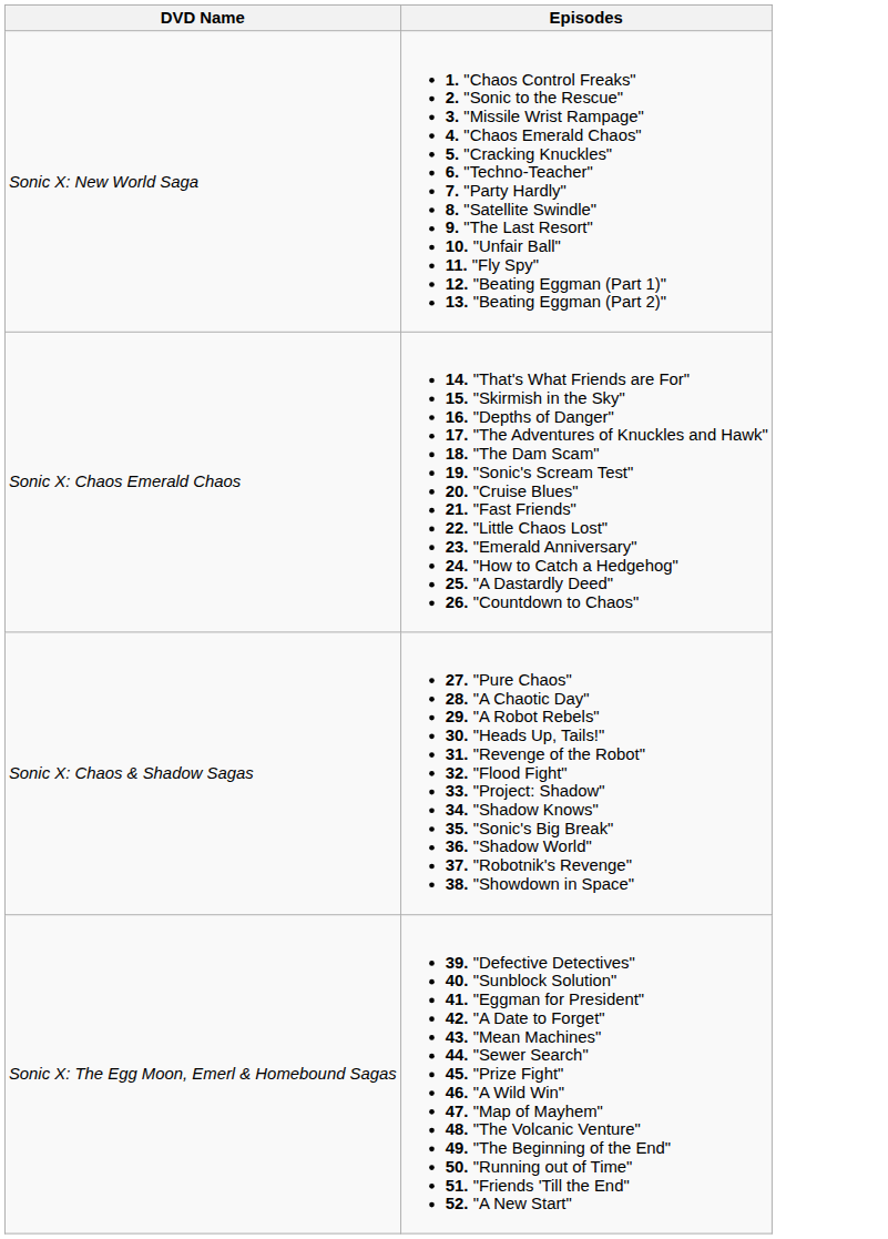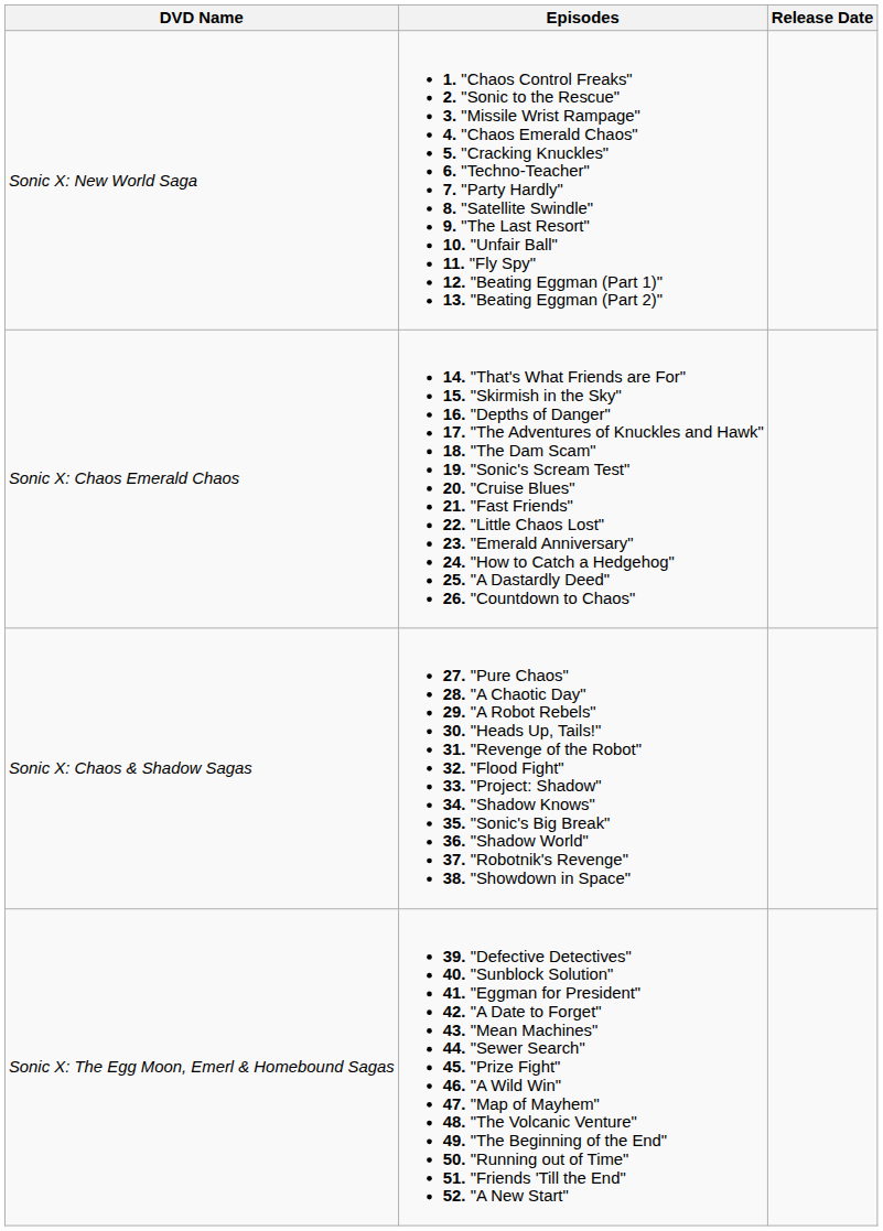 <table class="wikitable">
 <tr>
 <th><strong>DVD Name</strong></th>
 <th><strong>Episodes</strong></th>
+<th><strong>Release Date</strong></th>
 </tr>
 <tr>
 <td><em>Sonic X: New World Saga</em></td>
 <td><br><ul><li><strong>1.</strong> "Chaos Control Freaks"</li><li><strong>2.</strong> "Sonic to the Rescue"</li><li><strong>3.</strong> "Missile Wrist Rampage"</li><li><strong>4.</strong> "Chaos Emerald Chaos"</li><li><strong>5.</strong> "Cracking Knuckles"</li><li><strong>6.</strong> "Techno-Teacher"</li><li><strong>7.</strong> "Party Hardly"</li><li><strong>8.</strong> "Satellite Swindle"</li><li><strong>9.</strong> "The Last Resort"</li><li><strong>10.</strong> "Unfair Ball"</li><li><strong>11.</strong> "Fly Spy"</li><li><strong>12.</strong> "Beating Eggman (Part 1)"</li><li><strong>13.</strong> "Beating Eggman (Part 2)"</li></ul></td>
+<td></td>
 </tr>
 <tr>
 <td><em>Sonic X: Chaos Emerald Chaos</em></td>
 <td><br><ul><li><strong>14.</strong> "That's What Friends are For"</li><li><strong>15.</strong> "Skirmish in the Sky"</li><li><strong>16.</strong> "Depths of Danger"</li><li><strong>17.</strong> "The Adventures of Knuckles and Hawk"</li><li><strong>18.</strong> "The Dam Scam"</li><li><strong>19.</strong> "Sonic's Scream Test"</li><li><strong>20.</strong> "Cruise Blues"</li><li><strong>21.</strong> "Fast Friends"</li><li><strong>22.</strong> "Little Chaos Lost"</li><li><strong>23.</strong> "Emerald Anniversary"</li><li><strong>24.</strong> "How to Catch a Hedgehog"</li><li><strong>25.</strong> "A Dastardly Deed"</li><li><strong>26.</strong> "Countdown to Chaos"</li></ul></td>
+<td></td>
 </tr>
 <tr>
 <td><em>Sonic X: Chaos & Shadow Sagas</em></td>
 <td><br><ul><li><strong>27.</strong> "Pure Chaos"</li><li><strong>28.</strong> "A Chaotic Day"</li><li><strong>29.</strong> "A Robot Rebels"</li><li><strong>30.</strong> "Heads Up, Tails!"</li><li><strong>31.</strong> "Revenge of the Robot"</li><li><strong>32.</strong> "Flood Fight"</li><li><strong>33.</strong> "Project: Shadow"</li><li><strong>34.</strong> "Shadow Knows"</li><li><strong>35.</strong> "Sonic's Big Break"</li><li><strong>36.</strong> "Shadow World"</li><li><strong>37.</strong> "Robotnik's Revenge"</li><li><strong>38.</strong> "Showdown in Space"</li></ul></td>
+<td></td>
 </tr>
 <tr>
 <td><em>Sonic X: The Egg Moon, Emerl & Homebound Sagas</em></td>
 <td><br><ul><li><strong>39.</strong> "Defective Detectives"</li><li><strong>40.</strong> "Sunblock Solution"</li><li><strong>41.</strong> "Eggman for President"</li><li><strong>42.</strong> "A Date to Forget"</li><li><strong>43.</strong> "Mean Machines"</li><li><strong>44.</strong> "Sewer Search"</li><li><strong>45.</strong> "Prize Fight"</li><li><strong>46.</strong> "A Wild Win"</li><li><strong>47.</strong> "Map of Mayhem"</li><li><strong>48.</strong> "The Volcanic Venture"</li><li><strong>49.</strong> "The Beginning of the End"</li><li><strong>50.</strong> "Running out of Time"</li><li><strong>51.</strong> "Friends 'Till the End"</li><li><strong>52.</strong> "A New Start"</li></ul></td>
+<td></td>
 </tr>
 </table>
